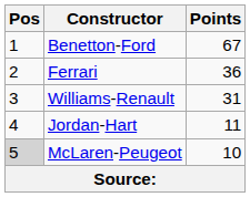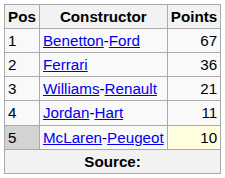 <table class="wikitable" style="font-size: 95%;">
 <tr>
 <th>Pos</th>
 <th>Constructor</th>
 <th>Points</th>
 </tr>
 <tr>
 <td>1</td>
 <td> <a href='#'>Benetton</a>-<a href='#'>Ford</a></td>
 <td align="right">67</td>
 </tr>
 <tr>
 <td>2</td>
 <td> <a href='#'>Ferrari</a></td>
 <td align="right">36</td>
 </tr>
 <tr>
 <td>3</td>
 <td> <a href='#'>Williams</a>-<a href='#'>Renault</a></td>
-<td align="right">31</td>
+<td align="right">21</td>
 </tr>
 <tr>
 <td>4</td>
 <td> <a href='#'>Jordan</a>-<a href='#'>Hart</a></td>
 <td align="right">11</td>
 </tr>
 <tr>
 <td style="background: lightgrey;">5</td>
 <td> <a href='#'>McLaren</a>-<a href='#'>Peugeot</a></td>
-<td align="right">10</td>
+<td align="right" style="background: lightyellow;">10</td>
 </tr>
 <tr>
 <th colspan=4>Source: </th>
 </tr>
 </table>
